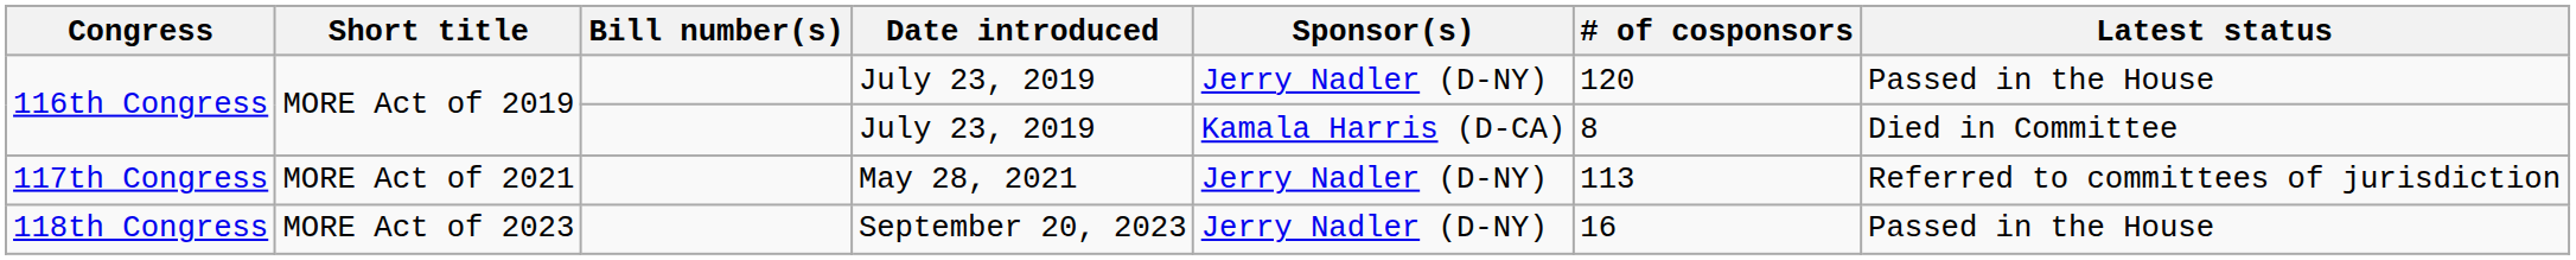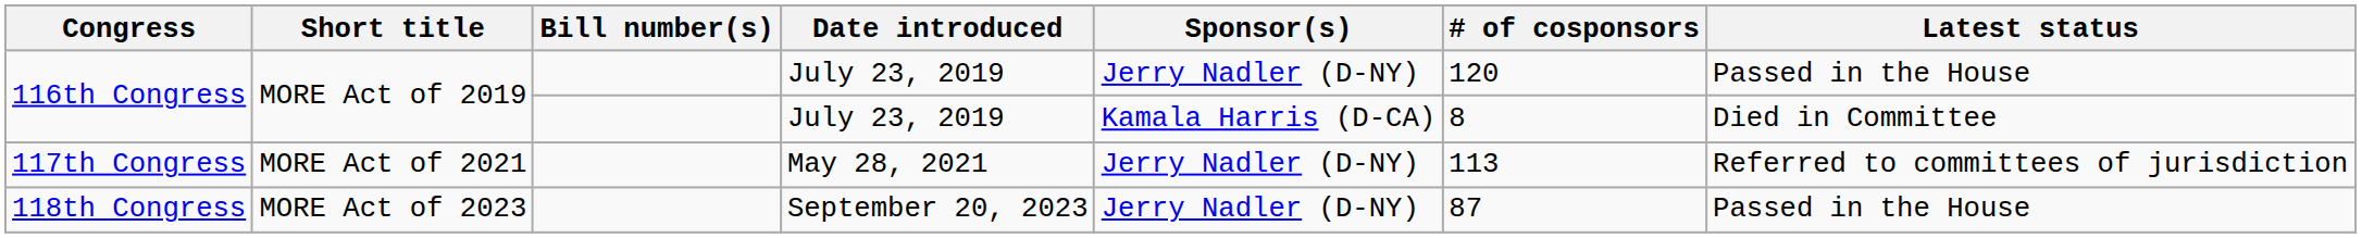 <table class="wikitable">
 <tr>
 <th>Congress</th>
 <th>Short title</th>
 <th>Bill number(s)</th>
 <th>Date introduced</th>
 <th>Sponsor(s)</th>
 <th># of cosponsors</th>
 <th>Latest status</th>
 </tr>
 <tr>
 <td rowspan="2"><a href='#'>116th Congress</a></td>
 <td rowspan="2">MORE Act of 2019</td>
 <td></td>
 <td>July 23, 2019</td>
 <td><a href='#'>Jerry Nadler</a> (D-NY)</td>
 <td>120</td>
 <td>Passed in the House</td>
 </tr>
 <tr>
 <td></td>
 <td>July 23, 2019</td>
 <td><a href='#'>Kamala Harris</a> (D-CA)</td>
 <td>8</td>
 <td>Died in Committee</td>
 </tr>
 <tr>
 <td><a href='#'>117th Congress</a></td>
 <td>MORE Act of 2021</td>
 <td></td>
 <td>May 28, 2021</td>
 <td><a href='#'>Jerry Nadler</a> (D-NY)</td>
 <td>113</td>
 <td>Referred to committees of jurisdiction</td>
 </tr>
 <tr>
 <td><a href='#'>118th Congress</a></td>
 <td>MORE Act of 2023</td>
 <td></td>
 <td>September 20, 2023</td>
 <td><a href='#'>Jerry Nadler</a> (D-NY)</td>
-<td>16</td>
+<td>87</td>
 <td>Passed in the House</td>
 </tr>
 </table>
